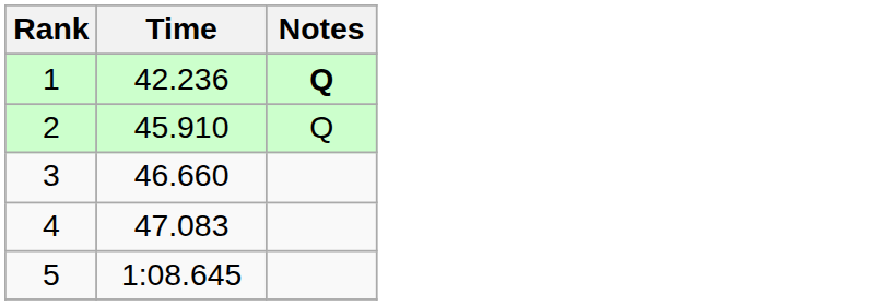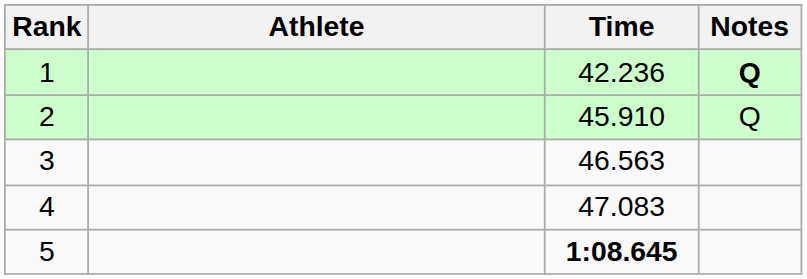 <table class=wikitable style="text-align:center">
 <tr>
 <th width=40>Rank</th>
+<th width=250>Athlete</th>
 <th width=80>Time</th>
 <th width=50>Notes</th>
 </tr>
 <tr bgcolor="ccffcc">
 <td>1</td>
+<td align=left></td>
 <td>42.236</td>
 <td><strong>Q</strong></td>
 </tr>
 <tr bgcolor="ccffcc">
 <td>2</td>
+<td align=left></td>
 <td>45.910</td>
 <td>Q</td>
 </tr>
 <tr>
 <td>3</td>
-<td>46.660</td>
+<td align=left></td>
+<td>46.563</td>
 <td></td>
 </tr>
 <tr>
 <td>4</td>
+<td align=left></td>
 <td>47.083</td>
 <td></td>
 </tr>
 <tr>
 <td>5</td>
-<td>1:08.645</td>
+<td align=left></td>
+<td><strong>1:08.645</strong></td>
 <td></td>
 </tr>
 </table>
